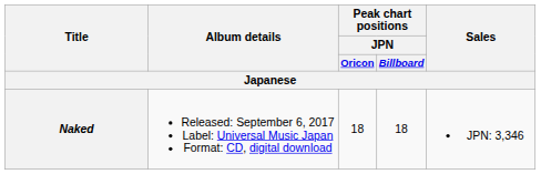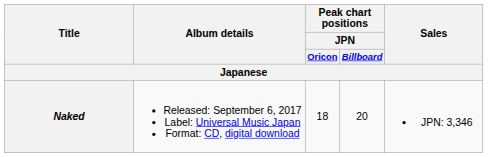 <table class="wikitable plainrowheaders" style="text-align:center;" border="1">
 <tr>
 <th scope="col" rowspan="3" style="width:12em;">Title</th>
 <th scope="col" rowspan="3" style="width:16em;">Album details</th>
 <th scope="col" colspan="2">Peak chart positions</th>
 <th scope="col" rowspan="3" style="width:9em;">Sales</th>
 </tr>
 <tr>
 <th scope="col" colspan="2">JPN</th>
 </tr>
 <tr>
 <th scope="col" style="width:2.2em;font-size:90%;"><a href='#'>Oricon</a><br></th>
 <th scope="col" style="width:2.2em;font-size:90%;"><em><a href='#'>Billboard</a></em><br></th>
 </tr>
 <tr>
 <th colspan="5">Japanese</th>
 </tr>
 <tr>
 <th scope="row"><em>Naked</em></th>
 <td><br><ul><li>Released: September 6, 2017</li><li>Label: <a href='#'>Universal Music Japan</a></li><li>Format: <a href='#'>CD</a>, <a href='#'>digital download</a></li></ul></td>
 <td>18</td>
-<td>18</td>
+<td>20</td>
 <td><br><ul><li>JPN: 3,346</li></ul></td>
 </tr>
 </table>
